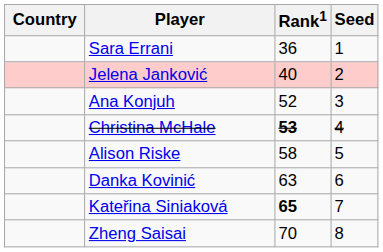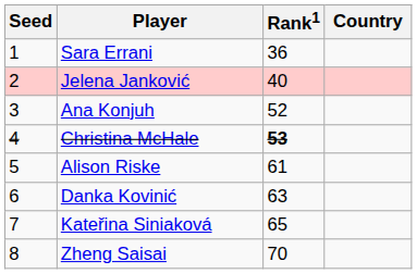 <table class="sortable wikitable">
 <tr>
-<th width="70">Country</th>
+<th>Seed</th>
 <th width="175">Player</th>
 <th>Rank<sup>1</sup></th>
-<th>Seed</th>
+<th width="70">Country</th>
 </tr>
 <tr>
-<td></td>
+<td>1</td>
 <td><a href='#'>Sara Errani</a></td>
 <td>36</td>
-<td>1</td>
+<td></td>
 </tr>
 <tr style="background:#fcc;">
-<td></td>
+<td>2</td>
 <td><a href='#'>Jelena Janković</a></td>
 <td>40</td>
-<td>2</td>
+<td></td>
 </tr>
 <tr>
-<td></td>
+<td>3</td>
 <td><a href='#'>Ana Konjuh</a></td>
 <td>52</td>
-<td>3</td>
+<td></td>
 </tr>
 <tr>
-<td><s></s></td>
+<td><s>4</s></td>
 <td><s><a href='#'>Christina McHale</a></s></td>
 <td><strong><s>53</s></strong></td>
-<td><s>4</s></td>
+<td><s></s></td>
 </tr>
 <tr>
+<td>5</td>
+<td><a href='#'>Alison Riske</a></td>
+<td>61</td>
 <td></td>
-<td><a href='#'>Alison Riske</a></td>
-<td>58</td>
-<td>5</td>
 </tr>
 <tr>
-<td></td>
+<td>6</td>
 <td><a href='#'>Danka Kovinić</a></td>
 <td>63</td>
-<td>6</td>
+<td></td>
 </tr>
 <tr>
+<td>7</td>
+<td><a href='#'>Kateřina Siniaková</a></td>
+<td>65</td>
 <td></td>
-<td><a href='#'>Kateřina Siniaková</a></td>
-<td><strong>65</strong></td>
-<td>7</td>
 </tr>
 <tr>
-<td></td>
+<td>8</td>
 <td><a href='#'>Zheng Saisai</a></td>
 <td>70</td>
-<td>8</td>
+<td></td>
 </tr>
 </table>
